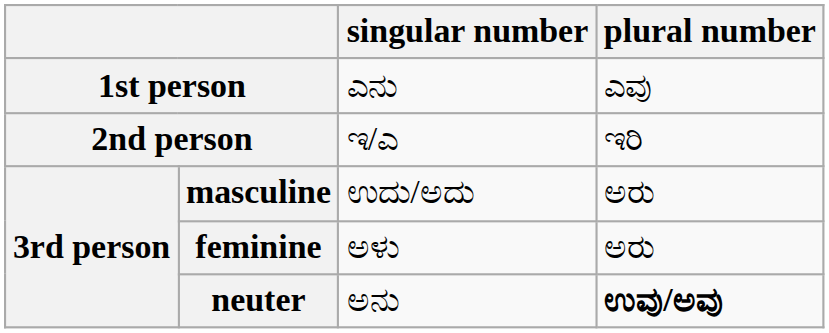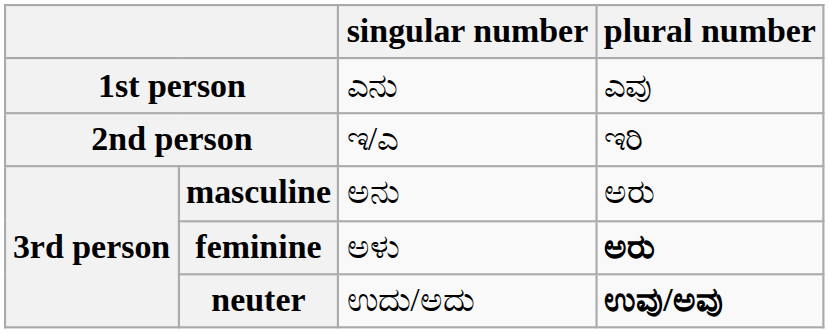 <table class="wikitable">
 <tr>
 <th colspan="2"></th>
 <th>singular number</th>
 <th>plural number</th>
 </tr>
 <tr>
 <th colspan="2">1st person</th>
 <td>ಎನು</td>
 <td>ಎವು</td>
 </tr>
 <tr>
 <th colspan="2">2nd person</th>
 <td>ಇ/ಎ</td>
 <td>ಇರಿ</td>
 </tr>
 <tr>
 <th rowspan="3">3rd person</th>
 <th>masculine</th>
-<td>ಉದು/ಅದು</td>
+<td>ಅನು</td>
 <td>ಅರು</td>
 </tr>
 <tr>
 <th>feminine</th>
 <td>ಅಳು</td>
-<td>ಅರು</td>
+<td><strong>ಅರು</strong></td>
 </tr>
 <tr>
 <th>neuter</th>
-<td>ಅನು</td>
+<td>ಉದು/ಅದು</td>
 <td><strong>ಉವು/ಅವು</strong></td>
 </tr>
 </table>
